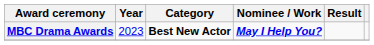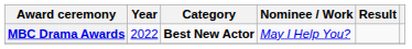 <table class="wikitable plainrowheaders sortable">
 <tr>
 <th scope="col">Award ceremony</th>
 <th scope="col">Year</th>
 <th scope="col">Category</th>
 <th scope="col">Nominee / Work</th>
 <th scope="col">Result</th>
 <th scope="col" class="unsortable"></th>
 </tr>
 <tr>
 <th scope="row"  rowspan="1"><a href='#'>MBC Drama Awards</a></th>
-<td style="text-align:center"><a href='#'>2023</a></td>
+<td style="text-align:center"><a href='#'>2022</a></td>
 <td><strong>Best New Actor</strong></td>
-<td><strong><em><a href='#'>May I Help You?</a></em></strong></td>
+<td><em><a href='#'>May I Help You?</a></em></td>
 <td></td>
 <td style="text-align:center"></td>
 </tr>
 <tr>
 </tr>
 </table>
